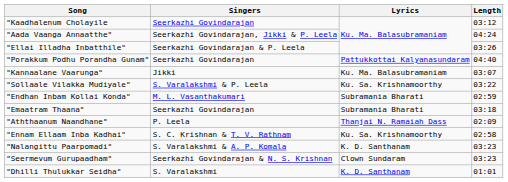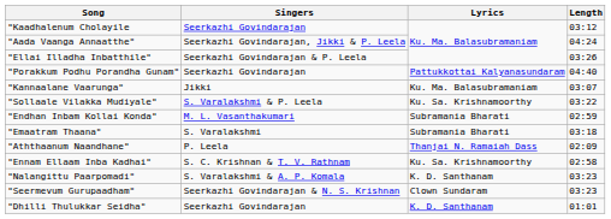 <table class="wikitable" style="font-size:95%;">
 <tr>
 <th>Song</th>
 <th>Singers</th>
 <th>Lyrics</th>
 <th>Length</th>
 </tr>
 <tr>
 <td>"Kaadhalenum Cholayile</td>
 <td><a href='#'>Seerkazhi Govindarajan</a></td>
 <td rowspan=3><a href='#'>Ku. Ma. Balasubramaniam</a></td>
 <td>03:12</td>
 </tr>
 <tr>
 <td>"Aada Vaanga Annaatthe"</td>
 <td>Seerkazhi Govindarajan, <a href='#'>Jikki</a> & <a href='#'>P. Leela</a></td>
 <td>04:24</td>
 </tr>
 <tr>
 <td>"Ellai Illadha Inbatthile"</td>
 <td>Seerkazhi Govindarajan &  P. Leela</td>
 <td>03:26</td>
 </tr>
 <tr>
 <td>"Porakkum Podhu Porandha Gunam"</td>
 <td>Seerkazhi Govindarajan</td>
 <td><a href='#'>Pattukkottai Kalyanasundaram</a></td>
 <td>04:40</td>
 </tr>
 <tr>
 <td>"Kannaalane Vaarunga"</td>
 <td>Jikki</td>
 <td>Ku. Ma. Balasubramaniam</td>
 <td>03:07</td>
 </tr>
 <tr>
 <td>"Sollaale Vilakka Mudiyale"</td>
 <td><a href='#'>S. Varalakshmi</a> & P. Leela</td>
 <td>Ku. Sa. Krishnamoorthy</td>
 <td>03:22</td>
 </tr>
 <tr>
 <td>"Endhan Inbam Kollai Konda"</td>
 <td><a href='#'>M. L. Vasanthakumari</a></td>
 <td>Subramania Bharati</td>
 <td>02:59</td>
 </tr>
 <tr>
 <td>"Emaatram Thaana"</td>
-<td>Seerkazhi Govindarajan</td>
+<td>S. Varalakshmi</td>
 <td>Subramania Bharati</td>
 <td>03:18</td>
 </tr>
 <tr>
 <td>"Aththaanum Naandhane"</td>
 <td>P. Leela</td>
 <td><a href='#'>Thanjai N. Ramaiah Dass</a></td>
 <td>02:09</td>
 </tr>
 <tr>
 <td>"Ennam Ellaam Inba Kadhai"</td>
 <td>S. C. Krishnan & <a href='#'>T. V. Rathnam</a></td>
 <td>Ku. Sa. Krishnamoorthy</td>
 <td>02:58</td>
 </tr>
 <tr>
 <td>"Nalangittu Paarpomadi"</td>
 <td>S. Varalakshmi & <a href='#'>A. P. Komala</a></td>
 <td>K. D. Santhanam</td>
 <td>03:23</td>
 </tr>
 <tr>
 <td>"Seermevum Gurupaadham"</td>
 <td>Seerkazhi Govindarajan & <a href='#'>N. S. Krishnan</a></td>
 <td>Clown Sundaram</td>
 <td>03:23</td>
 </tr>
 <tr>
 <td>"Dhilli Thulukkar Seidha"</td>
-<td>S. Varalakshmi</td>
+<td>Seerkazhi Govindarajan</td>
 <td><a href='#'>K. D. Santhanam</a></td>
 <td>01:01</td>
 </tr>
 </table>
